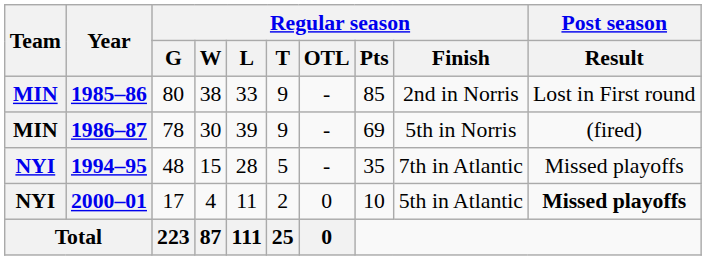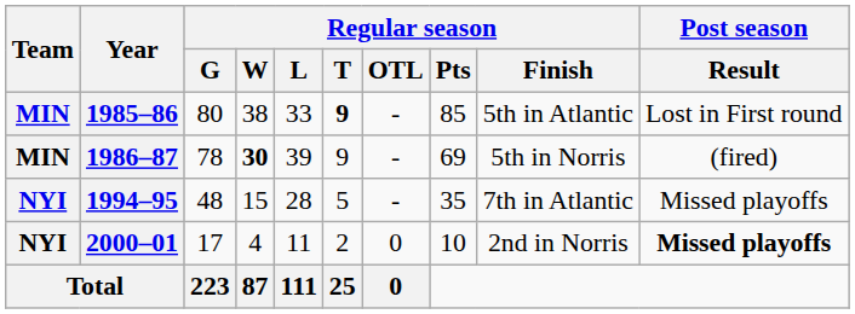 <table class="wikitable" style="font-size: 95%; text-align:center;">
 <tr>
 <th rowspan="2">Team</th>
 <th rowspan="2">Year</th>
 <th colspan="7"><a href='#'>Regular season</a></th>
 <th colspan="1"><a href='#'>Post season</a></th>
 </tr>
 <tr>
 <th>G</th>
 <th>W</th>
 <th>L</th>
 <th>T</th>
 <th>OTL</th>
 <th>Pts</th>
 <th>Finish</th>
 <th>Result</th>
 </tr>
 <tr>
 <th><a href='#'>MIN</a></th>
 <th><a href='#'>1985–86</a></th>
 <td>80</td>
 <td>38</td>
 <td>33</td>
-<td>9</td>
+<td><strong>9</strong></td>
 <td>-</td>
 <td>85</td>
-<td>2nd in Norris</td>
+<td>5th in Atlantic</td>
 <td>Lost in First round</td>
 </tr>
 <tr>
 <th>MIN</th>
 <th><a href='#'>1986–87</a></th>
 <td>78</td>
-<td>30</td>
+<td><strong>30</strong></td>
 <td>39</td>
 <td>9</td>
 <td>-</td>
 <td>69</td>
 <td>5th in  Norris</td>
 <td>(fired)</td>
 </tr>
 <tr>
 <th><a href='#'>NYI</a></th>
 <th><a href='#'>1994–95</a></th>
 <td>48</td>
 <td>15</td>
 <td>28</td>
 <td>5</td>
 <td>-</td>
 <td>35</td>
 <td>7th in Atlantic</td>
 <td>Missed playoffs</td>
 </tr>
 <tr>
 <th>NYI</th>
 <th><a href='#'>2000–01</a></th>
 <td>17</td>
 <td>4</td>
 <td>11</td>
 <td>2</td>
 <td>0</td>
 <td>10</td>
-<td>5th in Atlantic</td>
+<td>2nd in Norris</td>
 <td><strong>Missed playoffs</strong></td>
 </tr>
 <tr>
 <th colspan="2">Total</th>
 <th>223</th>
 <th>87</th>
 <th>111</th>
 <th>25</th>
 <th>0</th>
 </tr>
 </table>
